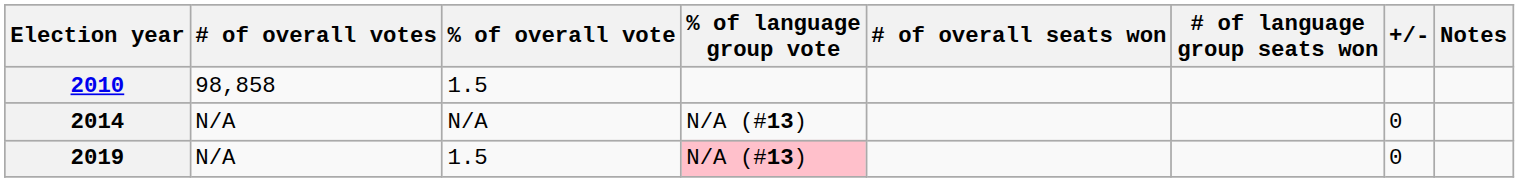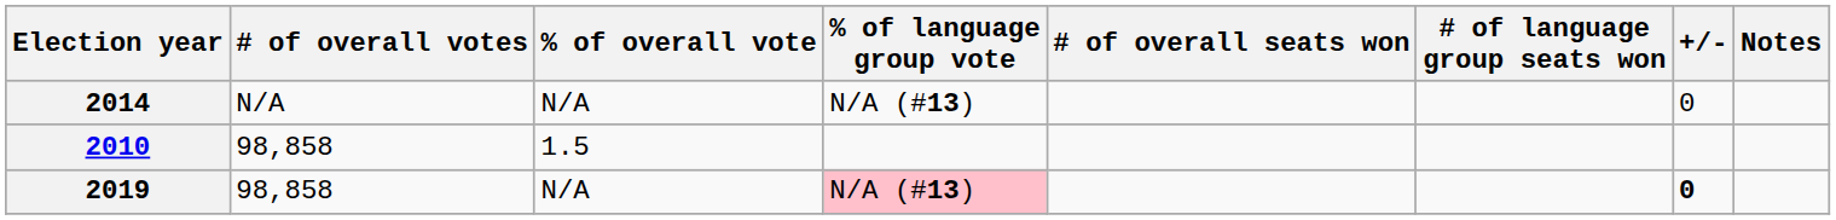 <table class=wikitable>
 <tr>
 <th>Election year</th>
 <th># of overall votes</th>
 <th>% of overall vote</th>
 <th>% of language<br>group vote</th>
 <th># of overall seats won</th>
 <th># of language<br>group seats won</th>
 <th>+/-</th>
 <th>Notes</th>
 </tr>
 <tr>
+<th>2014</th>
+<td>N/A</td>
+<td>N/A</td>
+<td>N/A (#<strong>13</strong>)</td>
+<td></td>
+<td><small></small></td>
+<td> 0</td>
+<td></td>
+</tr>
+<tr>
 <th><strong><a href='#'>2010</a></strong></th>
 <td>98,858</td>
 <td>1.5</td>
 <td></td>
 <td></td>
 <td><small></small></td>
 <td></td>
 <td></td>
 </tr>
 <tr>
-<th>2014</th>
+<th>2019</th>
+<td>98,858</td>
 <td>N/A</td>
-<td>N/A</td>
-<td>N/A (#<strong>13</strong>)</td>
-<td></td>
-<td><small></small></td>
-<td> 0</td>
-<td></td>
-</tr>
-<tr>
-<th>2019</th>
-<td>N/A</td>
-<td>1.5</td>
 <td style="background: pink;">N/A (#<strong>13</strong>)</td>
 <td></td>
 <td><small></small></td>
-<td> 0</td>
+<td><strong> 0</strong></td>
 <td></td>
 </tr>
 </table>
